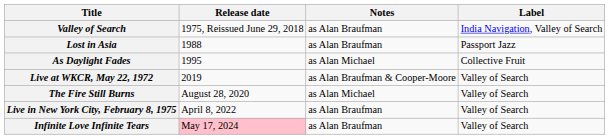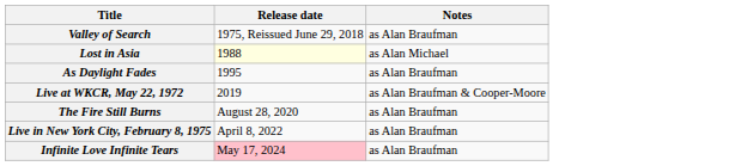 <table class="wikitable">
 <tr>
 <th scope="col">Title</th>
 <th scope="col">Release date</th>
 <th scope="col">Notes</th>
-<th scope="col">Label</th>
 </tr>
 <tr>
 <th scope="row"><em>Valley of Search</em></th>
 <td>1975, Reissued June 29, 2018</td>
 <td>as Alan Braufman</td>
-<td><a href='#'>India Navigation</a>, Valley of Search</td>
 </tr>
 <tr>
 <th scope="row"><em>Lost in Asia</em></th>
-<td>1988</td>
-<td>as Alan Braufman</td>
-<td>Passport Jazz</td>
+<td style="background: lightyellow;">1988</td>
+<td>as Alan Michael</td>
 </tr>
 <tr>
 <th scope="row"><em>As Daylight Fades</em></th>
 <td>1995</td>
-<td>as Alan Michael</td>
-<td>Collective Fruit</td>
+<td>as Alan Braufman</td>
 </tr>
 <tr>
 <th><em>Live at WKCR, May 22, 1972</em></th>
 <td>2019</td>
 <td>as Alan Braufman & Cooper-Moore</td>
-<td>Valley of Search</td>
 </tr>
 <tr>
 <th scope="row"><em>The Fire Still Burns</em></th>
 <td>August 28, 2020</td>
-<td>as Alan Michael</td>
-<td>Valley of Search</td>
+<td>as Alan Braufman</td>
 </tr>
 <tr>
 <th scope="row"><em>Live in New York City, February 8, 1975</em></th>
 <td>April 8, 2022</td>
 <td>as Alan Braufman</td>
-<td>Valley of Search</td>
 </tr>
 <tr>
 <th scope="row"><em>Infinite Love Infinite Tears</em></th>
 <td style="background: pink;">May 17, 2024</td>
 <td>as Alan Braufman</td>
-<td>Valley of Search</td>
 </tr>
 </table>
